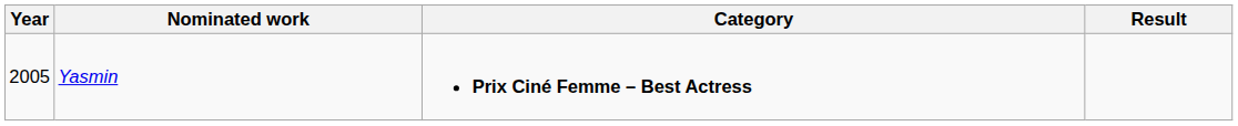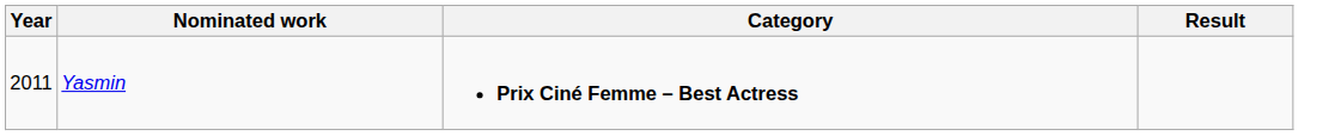 <table class=wikitable>
 <tr>
 <th width=4%>Year</th>
 <th width=30%>Nominated work</th>
 <th width=54%>Category</th>
 <th width=12%>Result</th>
 </tr>
 <tr>
-<td>2005</td>
+<td>2011</td>
 <td><em><a href='#'>Yasmin</a></em></td>
 <td><strong><br><ul><li>Prix Ciné Femme – Best Actress</li></ul></strong></td>
 <td></td>
 </tr>
 </table>
